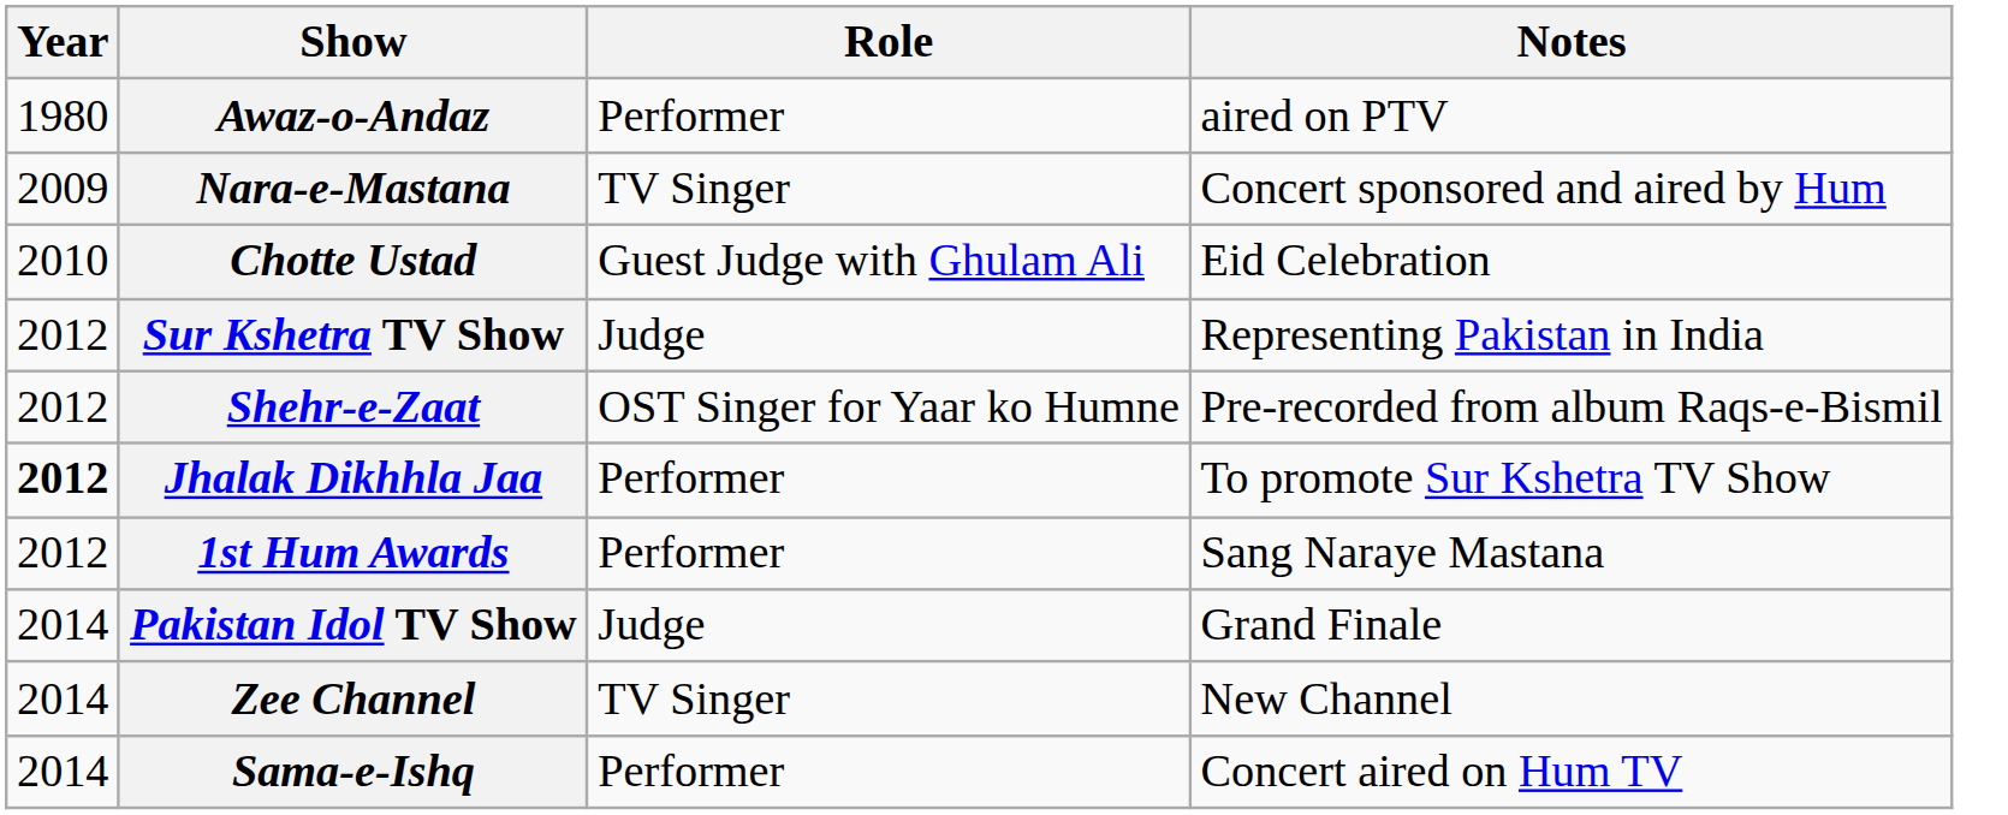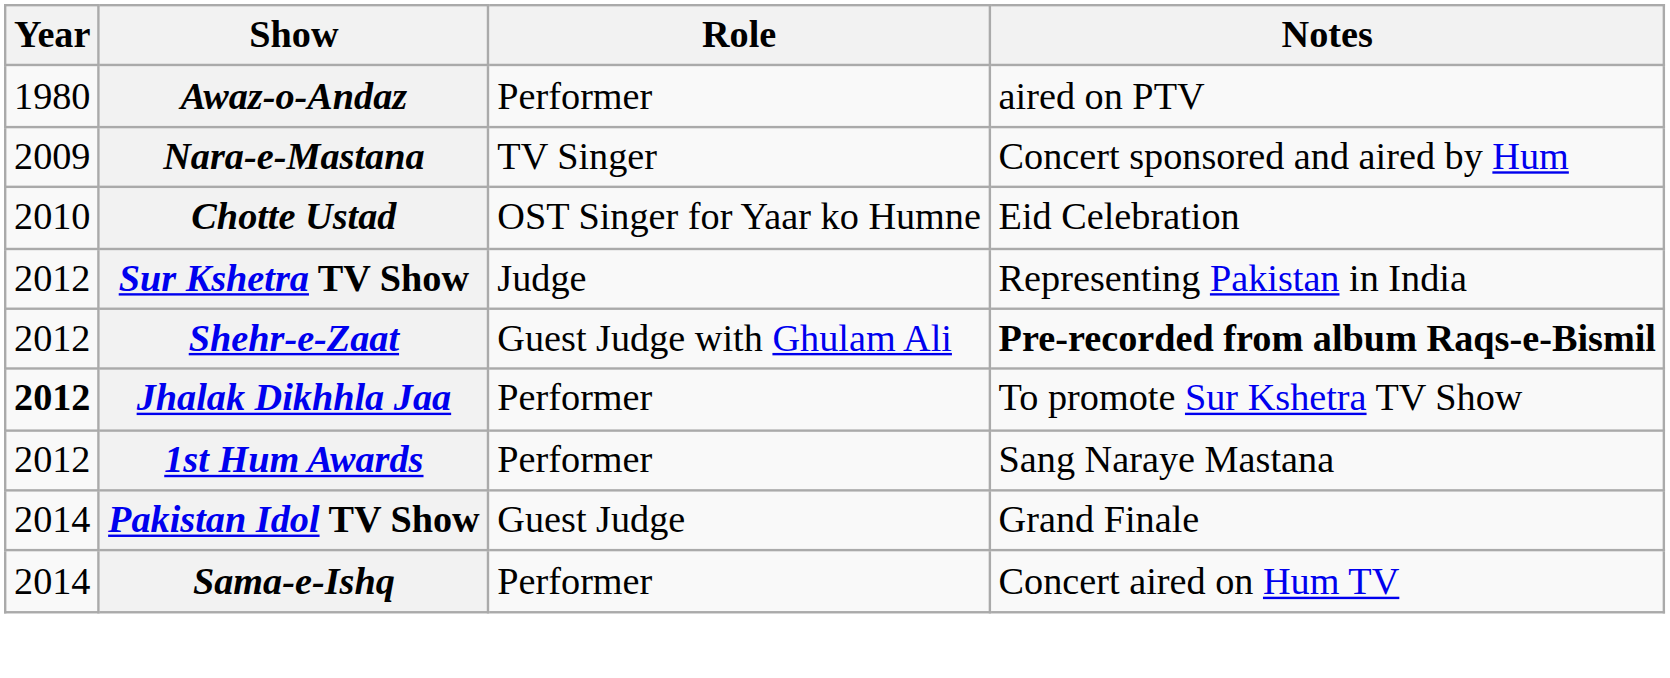 <table class="wikitable sortable plainrowheaders">
 <tr>
 <th scope="col">Year</th>
 <th scope="col">Show</th>
 <th scope="col">Role</th>
 <th scope="col" class="unsortable">Notes</th>
 </tr>
 <tr>
 <td>1980</td>
 <th scope="row"><em>Awaz-o-Andaz</em></th>
 <td>Performer</td>
 <td>aired on PTV</td>
 </tr>
 <tr>
 <td>2009</td>
 <th scope="row"><em>Nara-e-Mastana</em></th>
 <td>TV Singer</td>
 <td>Concert sponsored and aired by <a href='#'>Hum</a></td>
 </tr>
 <tr>
 <td>2010</td>
 <th scope="row"><em>Chotte Ustad</em></th>
-<td>Guest Judge with <a href='#'>Ghulam Ali</a></td>
+<td>OST Singer for Yaar ko Humne</td>
 <td>Eid Celebration</td>
 </tr>
 <tr>
 <td>2012</td>
 <th scope="row"><em><a href='#'>Sur Kshetra</a></em> TV Show</th>
 <td>Judge</td>
 <td>Representing <a href='#'>Pakistan</a> in India</td>
 </tr>
 <tr>
 <td>2012</td>
 <th scope="row"><em><a href='#'>Shehr-e-Zaat</a></em></th>
-<td>OST Singer for Yaar ko Humne</td>
-<td>Pre-recorded from album Raqs-e-Bismil</td>
+<td>Guest Judge with <a href='#'>Ghulam Ali</a></td>
+<td><strong>Pre-recorded from album Raqs-e-Bismil</strong></td>
 </tr>
 <tr>
 <td><strong>2012</strong></td>
 <th scope="row"><em><a href='#'>Jhalak Dikhhla Jaa</a></em></th>
 <td>Performer</td>
 <td>To promote <a href='#'>Sur Kshetra</a> TV Show</td>
 </tr>
 <tr>
 <td>2012</td>
 <th scope="row"><em><a href='#'>1st Hum Awards</a></em></th>
 <td>Performer</td>
 <td>Sang Naraye Mastana</td>
 </tr>
 <tr>
 <td>2014</td>
 <th scope="row"><em><a href='#'>Pakistan Idol</a></em> TV Show</th>
-<td>Judge</td>
+<td>Guest Judge</td>
 <td>Grand Finale</td>
-</tr>
-<tr>
-<td>2014</td>
-<th scope="row"><em>Zee Channel</em></th>
-<td>TV Singer</td>
-<td>New Channel</td>
 </tr>
 <tr>
 <td>2014</td>
 <th scope="row"><em>Sama-e-Ishq</em></th>
 <td>Performer</td>
 <td>Concert aired on <a href='#'>Hum TV</a></td>
 </tr>
 </table>
